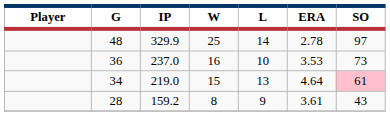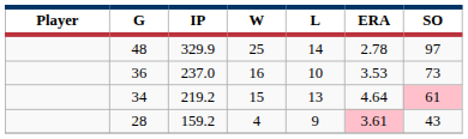 <table class="wikitable sortable">
 <tr>
 <th style="background:#FFFFFF; border-top:#023465 5px solid; border-bottom:#ba313c 5px solid;" width="16%">Player</th>
 <th style="background:#FFFFFF; border-top:#023465 5px solid; border-bottom:#ba313c 5px solid;" width="9%">G</th>
 <th style="background:#FFFFFF; border-top:#023465 5px solid; border-bottom:#ba313c 5px solid;" width="9%">IP</th>
 <th style="background:#FFFFFF; border-top:#023465 5px solid; border-bottom:#ba313c 5px solid;" width="9%">W</th>
 <th style="background:#FFFFFF; border-top:#023465 5px solid; border-bottom:#ba313c 5px solid;" width="9%">L</th>
 <th style="background:#FFFFFF; border-top:#023465 5px solid; border-bottom:#ba313c 5px solid;" width="9%">ERA</th>
 <th style="background:#FFFFFF; border-top:#023465 5px solid; border-bottom:#ba313c 5px solid;" width="9%">SO</th>
 </tr>
 <tr align="center">
 <td></td>
 <td>48</td>
 <td>329.9</td>
 <td>25</td>
 <td>14</td>
 <td>2.78</td>
 <td>97</td>
 </tr>
 <tr align="center">
 <td></td>
 <td>36</td>
 <td>237.0</td>
 <td>16</td>
 <td>10</td>
 <td>3.53</td>
 <td>73</td>
 </tr>
 <tr align="center">
 <td></td>
 <td>34</td>
-<td>219.0</td>
+<td>219.2</td>
 <td>15</td>
 <td>13</td>
 <td>4.64</td>
 <td style="background: pink;">61</td>
 </tr>
 <tr align="center">
 <td></td>
 <td>28</td>
 <td>159.2</td>
-<td>8</td>
+<td>4</td>
 <td>9</td>
-<td>3.61</td>
+<td style="background: pink;">3.61</td>
 <td>43</td>
 </tr>
 <tr align="center">
 </tr>
 </table>
